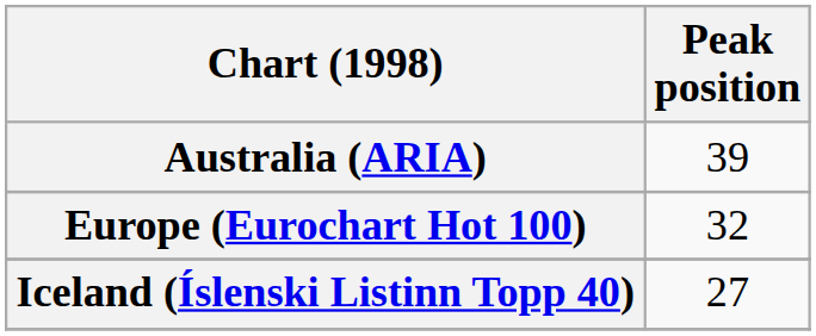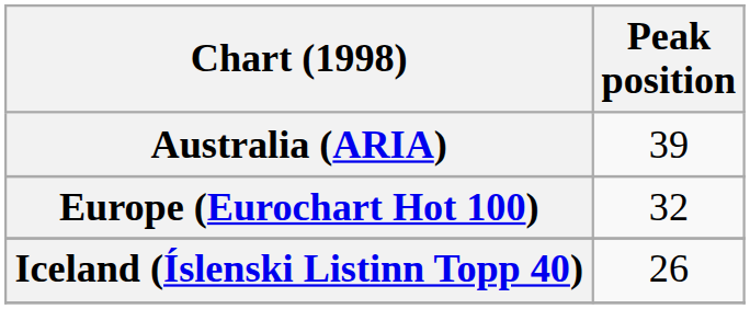 <table class="wikitable sortable plainrowheaders" style="text-align:center">
 <tr>
 <th scope="col">Chart (1998)</th>
 <th scope="col">Peak<br>position</th>
 </tr>
 <tr>
 <th scope="row">Australia (<a href='#'>ARIA</a>)</th>
 <td>39</td>
 </tr>
 <tr>
 </tr>
 <tr>
 <th scope="row">Europe (<a href='#'>Eurochart Hot 100</a>)</th>
 <td>32</td>
 </tr>
 <tr>
 </tr>
 <tr>
 </tr>
 <tr>
 <th scope="row">Iceland (<a href='#'>Íslenski Listinn Topp 40</a>)</th>
-<td>27</td>
+<td>26</td>
 </tr>
 <tr>
 </tr>
 <tr>
 </tr>
 <tr>
 </tr>
 </table>
